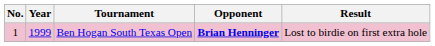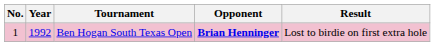 <table class="wikitable" style="font-size:95%;">
 <tr>
 <th>No.</th>
 <th>Year</th>
 <th>Tournament</th>
 <th>Opponent</th>
 <th>Result</th>
 </tr>
 <tr style="background:#F2C1D1;">
 <td align=center>1</td>
-<td><a href='#'>1999</a></td>
+<td><a href='#'>1992</a></td>
 <td><a href='#'>Ben Hogan South Texas Open</a></td>
 <td><strong> <a href='#'>Brian Henninger</a></strong></td>
 <td>Lost to birdie on first extra hole</td>
 </tr>
 </table>
